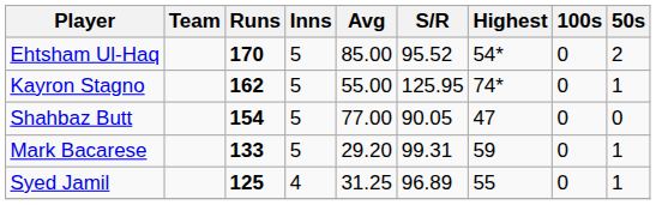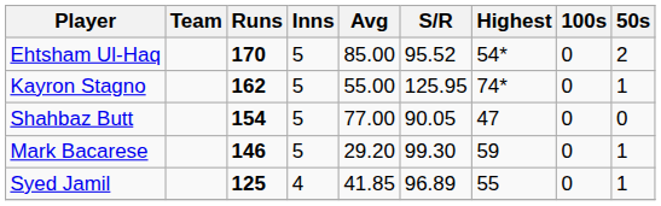 <table class="wikitable">
 <tr>
 <th>Player</th>
 <th>Team</th>
 <th>Runs</th>
 <th>Inns</th>
 <th>Avg</th>
 <th>S/R</th>
 <th>Highest</th>
 <th>100s</th>
 <th>50s</th>
 </tr>
 <tr>
 <td><a href='#'>Ehtsham Ul-Haq</a></td>
 <td></td>
 <td><strong>170</strong></td>
 <td>5</td>
 <td>85.00</td>
 <td>95.52</td>
 <td>54*</td>
 <td>0</td>
 <td>2</td>
 </tr>
 <tr>
 <td><a href='#'>Kayron Stagno</a></td>
 <td></td>
 <td><strong>162</strong></td>
 <td>5</td>
 <td>55.00</td>
 <td>125.95</td>
 <td>74*</td>
 <td>0</td>
 <td>1</td>
 </tr>
 <tr>
 <td><a href='#'>Shahbaz Butt</a></td>
 <td></td>
 <td><strong>154</strong></td>
 <td>5</td>
 <td>77.00</td>
 <td>90.05</td>
 <td>47</td>
 <td>0</td>
 <td>0</td>
 </tr>
 <tr>
 <td><a href='#'>Mark Bacarese</a></td>
 <td></td>
-<td><strong>133</strong></td>
+<td><strong>146</strong></td>
 <td>5</td>
 <td>29.20</td>
-<td>99.31</td>
+<td>99.30</td>
 <td>59</td>
 <td>0</td>
 <td>1</td>
 </tr>
 <tr>
 <td><a href='#'>Syed Jamil</a></td>
 <td></td>
 <td><strong>125</strong></td>
 <td>4</td>
-<td>31.25</td>
+<td>41.85</td>
 <td>96.89</td>
 <td>55</td>
 <td>0</td>
 <td>1</td>
 </tr>
 <tr>
 </tr>
 </table>
